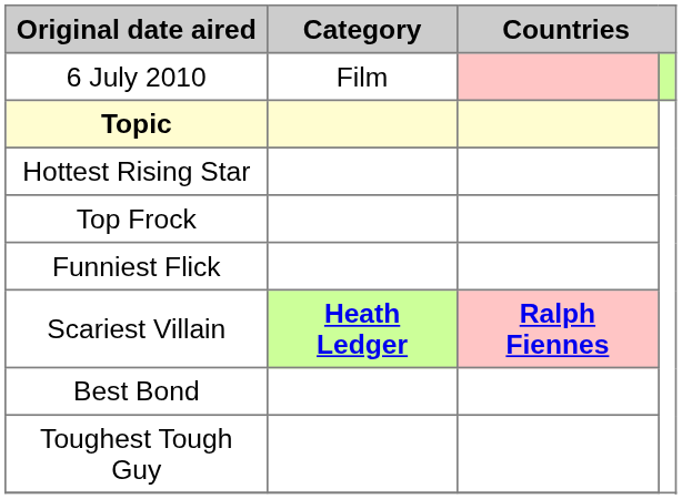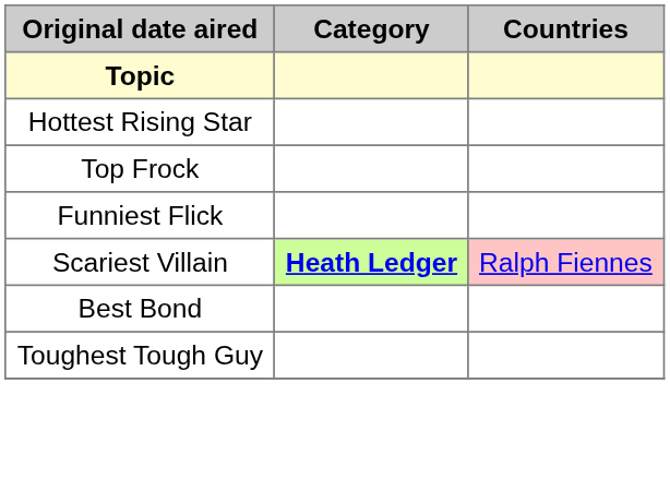 <table border="1" cellpadding="4" cellspacing="0" style="text-align:center; font-size:90%; border-collapse:collapse;" width=40%>
 <tr style="background:#ccc;">
 <th>Original date aired</th>
 <th>Category</th>
 <th colspan=2>Countries</th>
-</tr>
-<tr>
-<td>6 July 2010</td>
-<td>Film</td>
-<td style="background:#ffc5c5;"></td>
-<td style="background:#ccff99;"></td>
 </tr>
 <tr style="background:#FFFDD0;">
 <th>Topic</th>
 <th></th>
 <th></th>
 </tr>
 <tr>
 <td>Hottest Rising Star</td>
 <td></td>
 <td></td>
 </tr>
 <tr>
 <td>Top Frock</td>
 <td></td>
 <td></td>
 </tr>
 <tr>
 <td>Funniest Flick</td>
 <td></td>
 <td></td>
 </tr>
 <tr>
 <td>Scariest Villain</td>
 <td style="background:#cf9;"><strong><a href='#'>Heath Ledger</a></strong></td>
-<td style="background:#ffc5c5;"><strong><a href='#'>Ralph Fiennes</a></strong></td>
+<td style="background:#ffc5c5;"><a href='#'>Ralph Fiennes</a></td>
 </tr>
 <tr>
 <td>Best Bond</td>
 <td></td>
 <td></td>
 </tr>
 <tr>
 <td>Toughest Tough Guy</td>
 <td></td>
 <td></td>
 </tr>
 <tr>
 </tr>
 </table>
